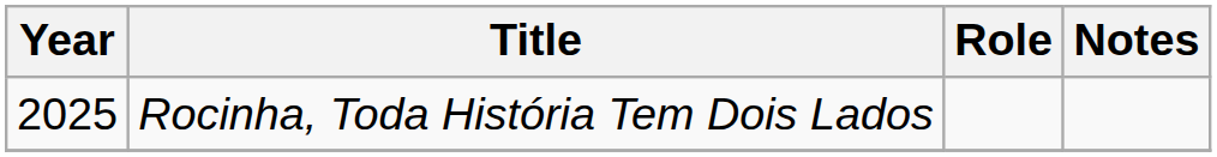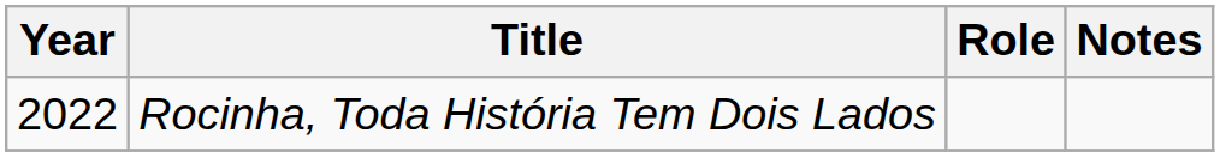 <table class="wikitable">
 <tr>
 <th>Year</th>
 <th>Title</th>
 <th>Role</th>
 <th>Notes</th>
 </tr>
 <tr>
-<td>2025</td>
+<td>2022</td>
 <td><em>Rocinha, Toda História Tem Dois Lados</em></td>
 <td></td>
 <td></td>
 </tr>
 <tr>
 </tr>
 </table>
